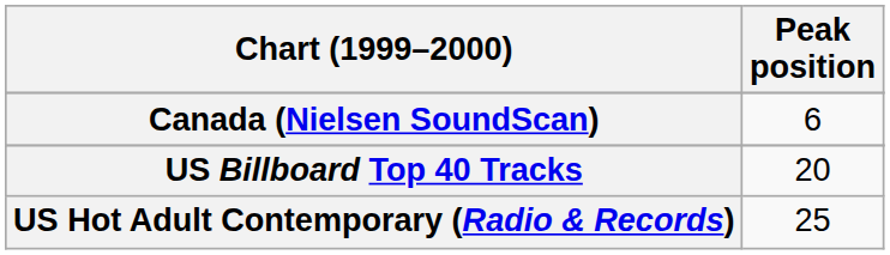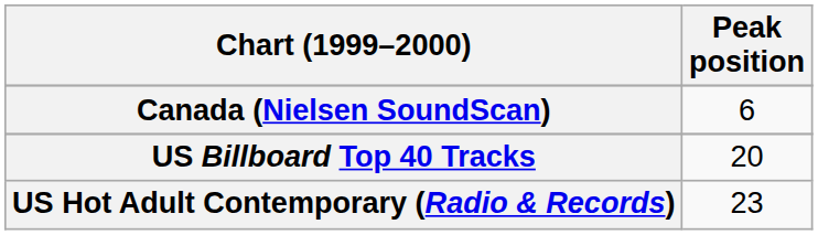 <table class="wikitable sortable plainrowheaders">
 <tr>
 <th>Chart (1999–2000)</th>
 <th>Peak<br>position</th>
 </tr>
 <tr>
 </tr>
 <tr>
 </tr>
 <tr>
 <th scope="row">Canada (<a href='#'>Nielsen SoundScan</a>)</th>
 <td align="center">6</td>
 </tr>
 <tr>
 </tr>
 <tr>
 </tr>
 <tr>
 </tr>
 <tr>
 <th scope="row">US <em>Billboard</em> <a href='#'>Top 40 Tracks</a></th>
 <td align="center">20</td>
 </tr>
 <tr>
 <th scope="row">US Hot Adult Contemporary (<em><a href='#'>Radio & Records</a></em>)</th>
-<td align="center">25</td>
+<td align="center">23</td>
 </tr>
 </table>
